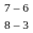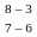 <table style="text-align:center">
 <tr>
 <th width=200></th>
 <th width=100></th>
 <th width=200></th>
 </tr>
 <tr>
 <td align=right><strong></strong></td>
-<td>7 – 6</td>
+<td>8 – 3</td>
 <td align=left></td>
 </tr>
 <tr>
 <td align=right><strong></strong></td>
-<td>8 – 3</td>
+<td>7 – 6</td>
 <td align=left></td>
 </tr>
 </table>
